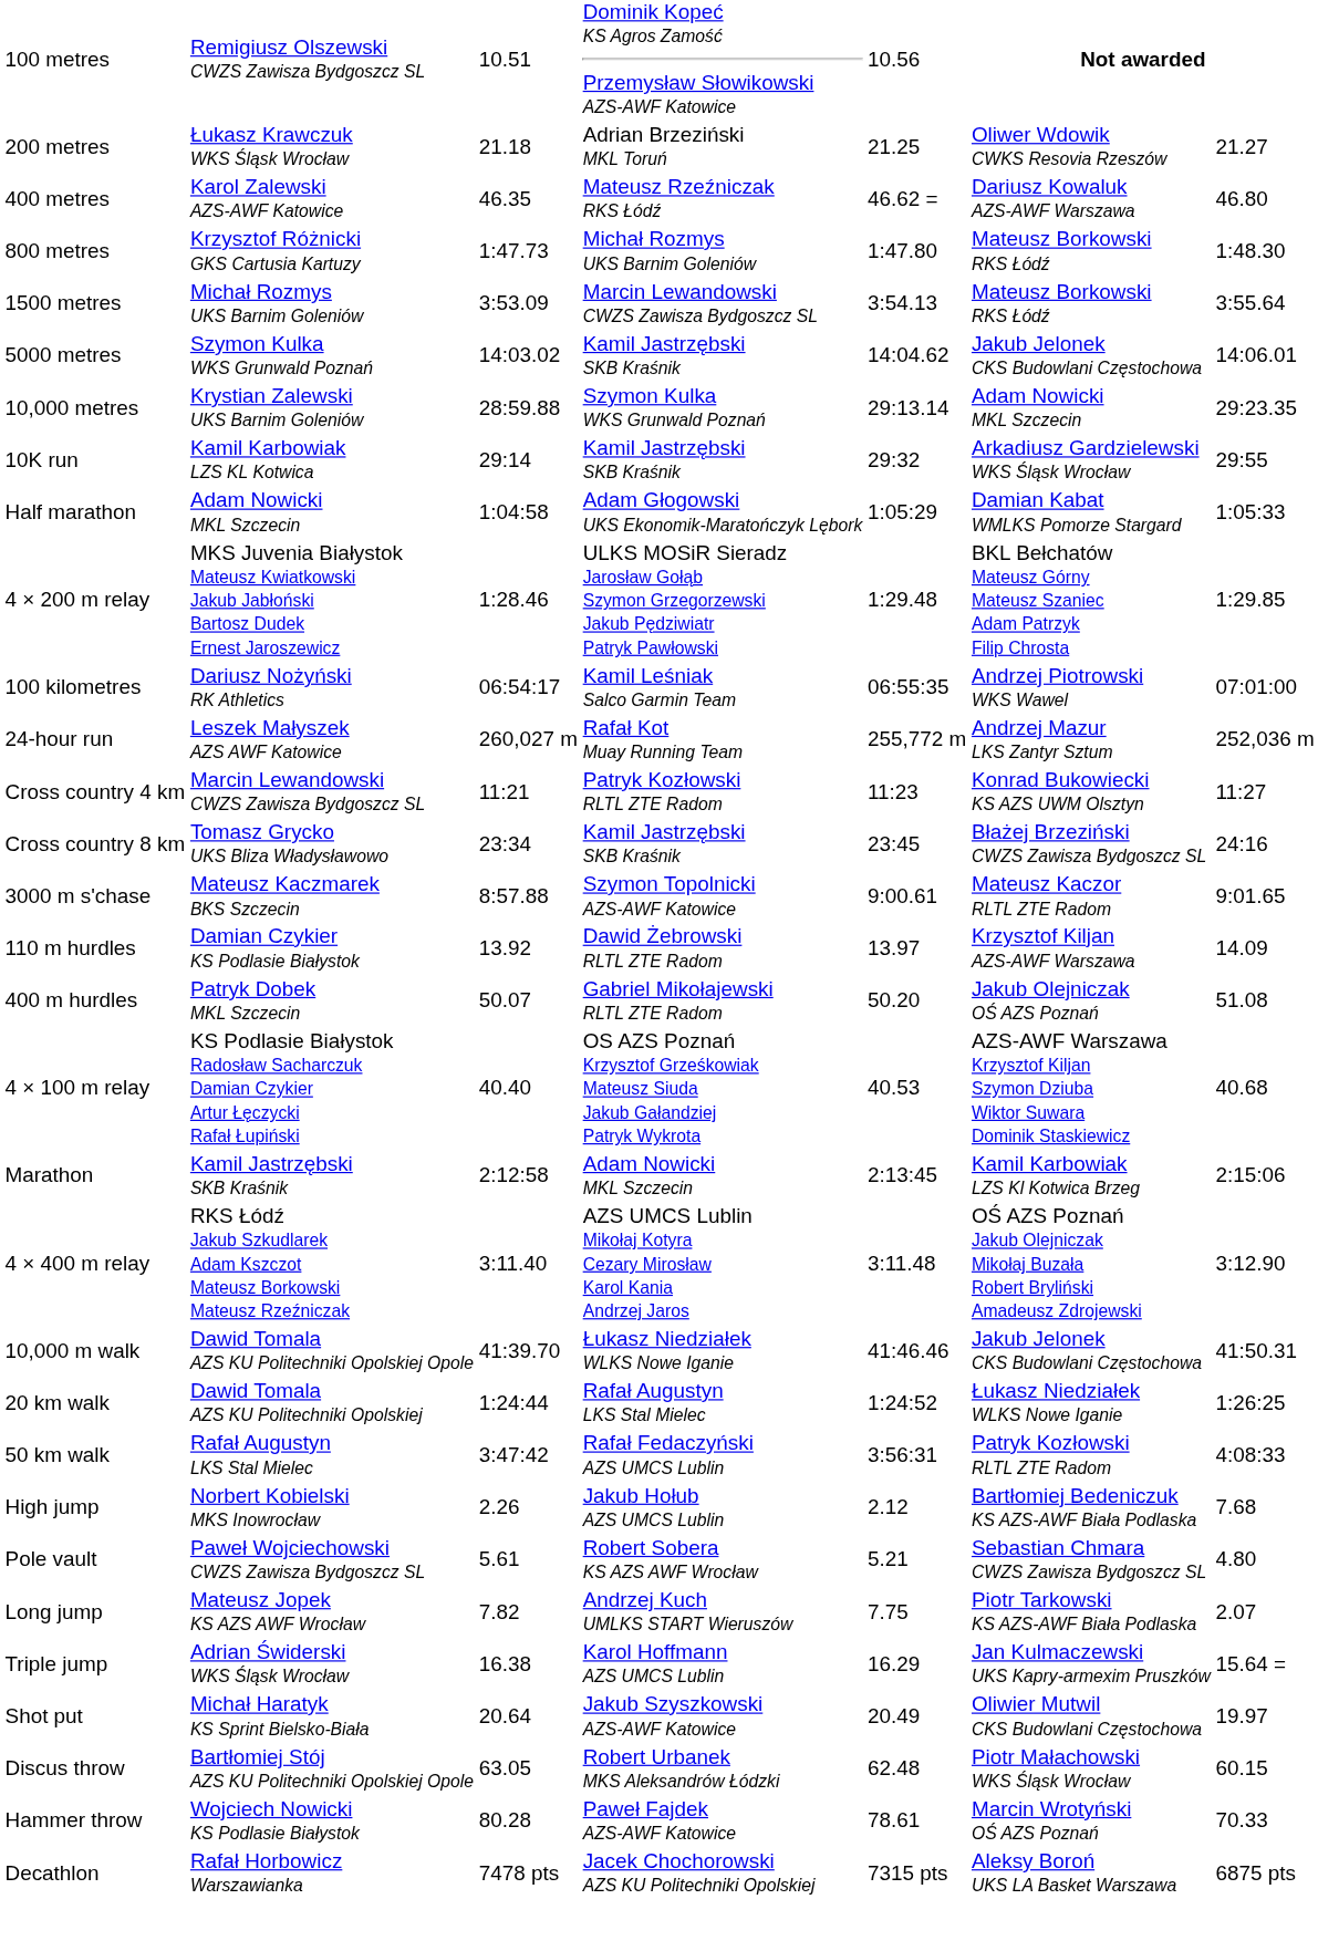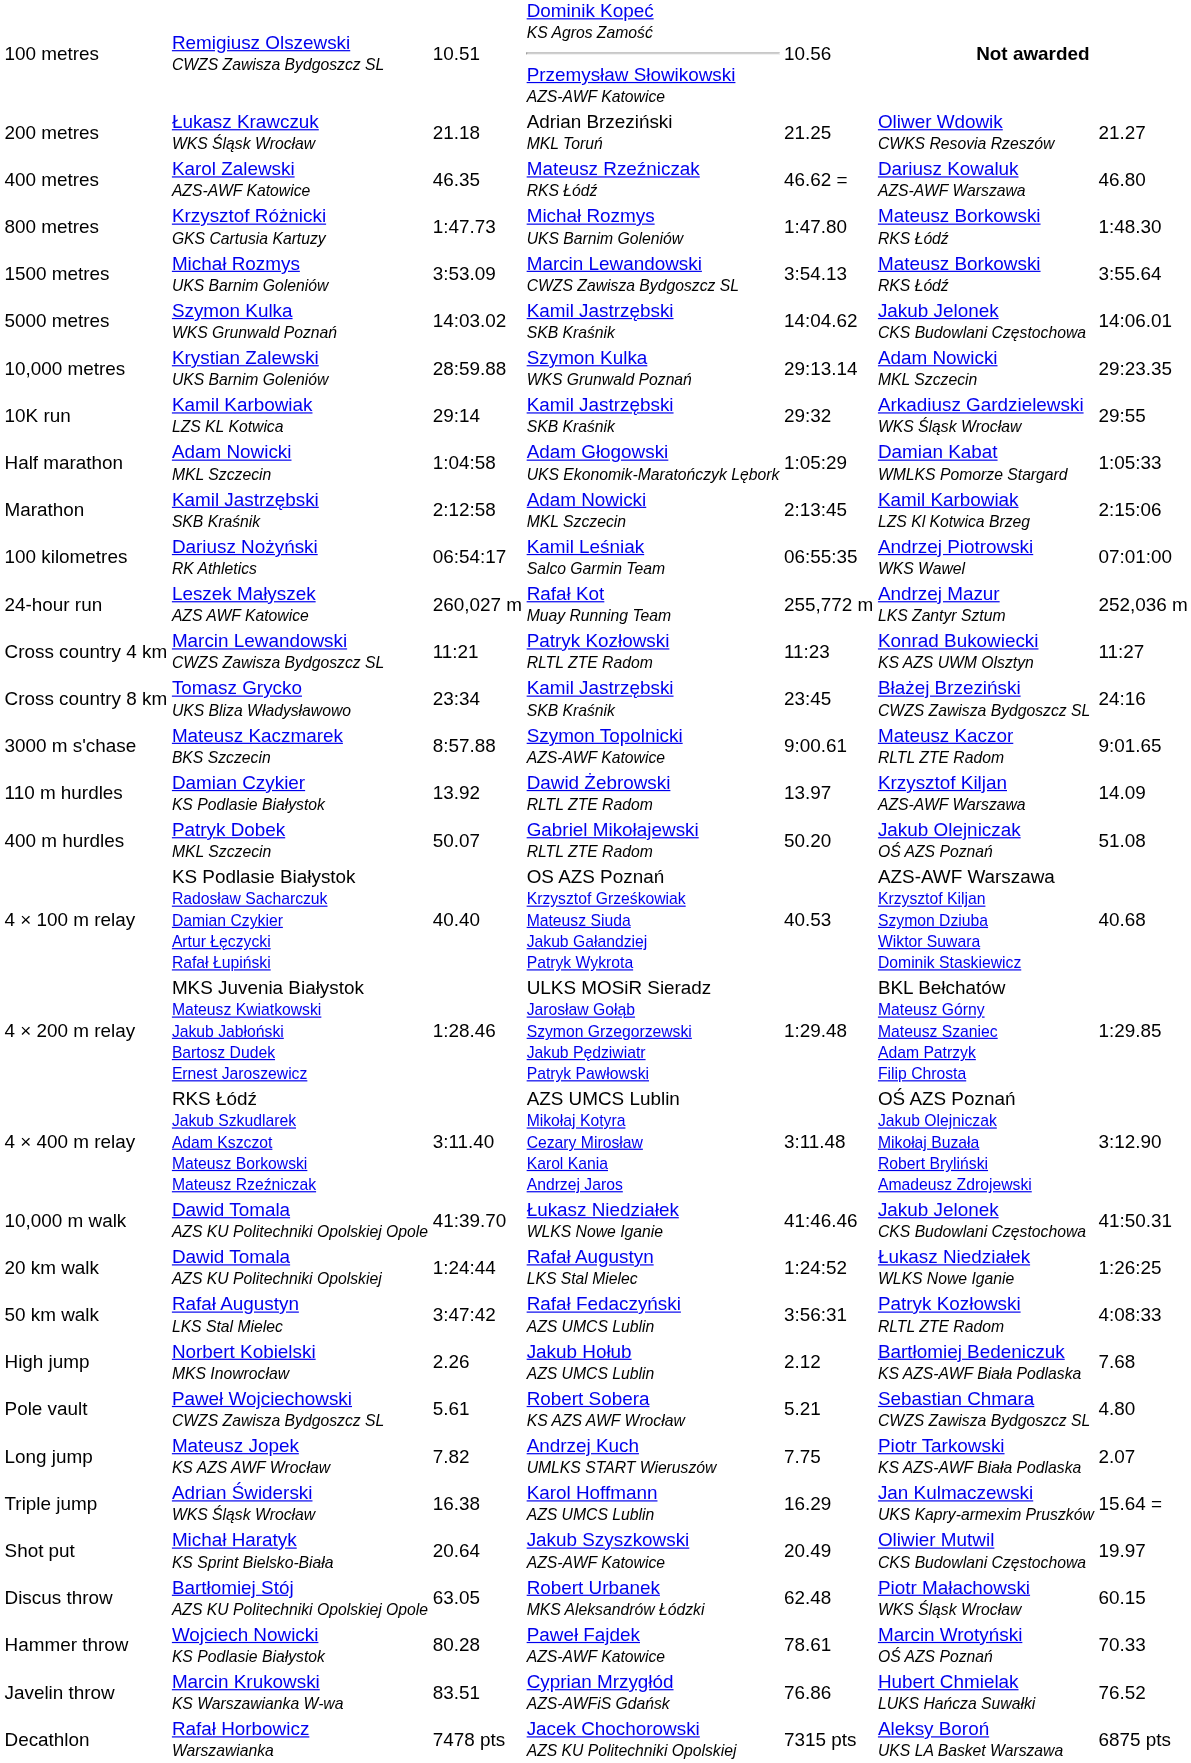 <table>
 <tr>
 <td>100 metres</td>
 <td><a href='#'>Remigiusz Olszewski</a><br><small><em>CWZS Zawisza Bydgoszcz SL</em></small></td>
 <td>10.51</td>
 <td><a href='#'>Dominik Kopeć</a><br><small><em>KS Agros Zamość</em></small><hr><a href='#'>Przemysław Słowikowski</a><br><small><em>AZS-AWF Katowice</em></small></td>
 <td>10.56</td>
 <th colspan=2>Not awarded</th>
 </tr>
 <tr>
 <td>200 metres</td>
 <td><a href='#'>Łukasz Krawczuk</a><br><small><em>WKS Śląsk Wrocław</em></small></td>
 <td>21.18</td>
 <td>Adrian Brzeziński<br><small><em>MKL Toruń</em></small></td>
 <td>21.25</td>
 <td><a href='#'>Oliwer Wdowik</a><br><small><em>CWKS Resovia Rzeszów</em></small></td>
 <td>21.27</td>
 </tr>
 <tr>
 <td>400 metres</td>
 <td><a href='#'>Karol Zalewski</a><br><small><em>AZS-AWF Katowice</em></small></td>
 <td>46.35</td>
 <td><a href='#'>Mateusz Rzeźniczak</a><br><small><em>RKS Łódź</em></small></td>
 <td>46.62 =</td>
 <td><a href='#'>Dariusz Kowaluk</a><br><small><em>AZS-AWF Warszawa</em></small></td>
 <td>46.80</td>
 </tr>
 <tr>
 <td>800 metres</td>
 <td><a href='#'>Krzysztof Różnicki</a><br><small><em>GKS Cartusia Kartuzy</em></small></td>
 <td>1:47.73</td>
 <td><a href='#'>Michał Rozmys</a><br><small><em>UKS Barnim Goleniów</em></small></td>
 <td>1:47.80</td>
 <td><a href='#'>Mateusz Borkowski</a><br><small><em>RKS Łódź</em></small></td>
 <td>1:48.30</td>
 </tr>
 <tr>
 <td>1500 metres</td>
 <td><a href='#'>Michał Rozmys</a><br><small><em>UKS Barnim Goleniów</em></small></td>
 <td>3:53.09 </td>
 <td><a href='#'>Marcin Lewandowski</a><br><small><em>CWZS Zawisza Bydgoszcz SL</em></small></td>
 <td>3:54.13</td>
 <td><a href='#'>Mateusz Borkowski</a><br><small><em>RKS Łódź</em></small></td>
 <td>3:55.64 </td>
 </tr>
 <tr>
 <td>5000 metres</td>
 <td><a href='#'>Szymon Kulka</a><br><small><em>WKS Grunwald Poznań</em></small></td>
 <td>14:03.02</td>
 <td><a href='#'>Kamil Jastrzębski</a><br><small><em>SKB Kraśnik</em></small></td>
 <td>14:04.62 </td>
 <td><a href='#'>Jakub Jelonek</a><br><small><em>CKS Budowlani Częstochowa</em></small></td>
 <td>14:06.01 </td>
 </tr>
 <tr>
 <td>10,000 metres</td>
 <td><a href='#'>Krystian Zalewski</a><br><small><em>UKS Barnim Goleniów</em></small></td>
 <td>28:59.88</td>
 <td><a href='#'>Szymon Kulka</a><br><small><em>WKS Grunwald Poznań</em></small></td>
 <td>29:13.14</td>
 <td><a href='#'>Adam Nowicki</a><br><small><em>MKL Szczecin</em></small></td>
 <td>29:23.35</td>
 </tr>
 <tr>
 <td>10K run</td>
 <td><a href='#'>Kamil Karbowiak</a><br><small><em>LZS KL Kotwica</em></small></td>
 <td>29:14</td>
 <td><a href='#'>Kamil Jastrzębski</a><br><small><em>	SKB Kraśnik</em></small></td>
 <td>29:32</td>
 <td><a href='#'>Arkadiusz Gardzielewski</a><br><small><em>WKS Śląsk Wrocław</em></small></td>
 <td>29:55</td>
 </tr>
 <tr>
 <td>Half marathon</td>
 <td><a href='#'>Adam Nowicki</a><br><small><em>MKL Szczecin</em></small></td>
 <td>1:04:58</td>
 <td><a href='#'>Adam Głogowski</a><br><small><em>UKS Ekonomik-Maratończyk Lębork</em></small></td>
 <td>1:05:29 </td>
 <td><a href='#'>Damian Kabat</a><br><small><em>WMLKS Pomorze Stargard</em></small></td>
 <td>1:05:33 </td>
 </tr>
 <tr>
-<td>4 × 200 m relay</td>
-<td>MKS Juvenia Białystok<br><small><a href='#'>Mateusz Kwiatkowski</a><br><a href='#'>Jakub Jabłoński</a><br><a href='#'>Bartosz Dudek</a><br><a href='#'>Ernest Jaroszewicz</a></small></td>
-<td>1:28.46</td>
-<td>ULKS MOSiR Sieradz<br><small><a href='#'>Jarosław Gołąb</a><br><a href='#'>Szymon Grzegorzewski</a><br><a href='#'>Jakub Pędziwiatr</a><br><a href='#'>Patryk Pawłowski</a></small></td>
-<td>1:29.48</td>
-<td>BKL Bełchatów<br><small><a href='#'>Mateusz Górny</a><br><a href='#'>Mateusz Szaniec</a><br><a href='#'>Adam Patrzyk</a><br><a href='#'>Filip Chrosta</a></small></td>
-<td>1:29.85</td>
+<td>Marathon</td>
+<td><a href='#'>Kamil Jastrzębski</a><br><small><em>SKB Kraśnik</em></small></td>
+<td>2:12:58</td>
+<td><a href='#'>Adam Nowicki</a><br><small><em>MKL Szczecin</em></small></td>
+<td>2:13:45</td>
+<td><a href='#'>Kamil Karbowiak</a><br><small><em>LZS Kl Kotwica Brzeg</em></small></td>
+<td>2:15:06</td>
 </tr>
 <tr>
 <td>100 kilometres</td>
 <td><a href='#'>Dariusz Nożyński</a><br><small><em>RK Athletics</em></small></td>
 <td>06:54:17</td>
 <td><a href='#'>Kamil Leśniak</a><br><small><em>Salco Garmin Team</em></small></td>
 <td>06:55:35</td>
 <td><a href='#'>Andrzej Piotrowski</a><br><small><em>	WKS Wawel</em></small></td>
 <td>07:01:00</td>
 </tr>
 <tr>
 <td>24-hour run</td>
 <td><a href='#'>Leszek Małyszek</a><br><small><em>AZS AWF Katowice</em></small></td>
 <td>260,027 m</td>
 <td><a href='#'>Rafał Kot</a><br><small><em>Muay Running Team</em></small></td>
 <td>255,772 m</td>
 <td><a href='#'>Andrzej Mazur</a><br><small><em>LKS Zantyr Sztum</em></small></td>
 <td>252,036 m</td>
 </tr>
 <tr>
 <td>Cross country 4 km</td>
 <td><a href='#'>Marcin Lewandowski</a><br><small><em>CWZS Zawisza Bydgoszcz SL</em></small></td>
 <td>11:21</td>
 <td><a href='#'>Patryk Kozłowski</a><br><small><em>RLTL ZTE Radom</em></small></td>
 <td>11:23</td>
 <td><a href='#'>Konrad Bukowiecki</a><br><small><em>KS AZS UWM Olsztyn</em></small></td>
 <td>11:27</td>
 </tr>
 <tr>
 <td>Cross country 8 km</td>
 <td><a href='#'>Tomasz Grycko</a><br><small><em>UKS Bliza Władysławowo</em></small></td>
 <td>23:34</td>
 <td><a href='#'>Kamil Jastrzębski</a><br><small><em>SKB Kraśnik</em></small></td>
 <td>23:45</td>
 <td><a href='#'>Błażej Brzeziński</a><br><small><em>CWZS Zawisza Bydgoszcz SL</em></small></td>
 <td>24:16</td>
 </tr>
 <tr>
 <td>3000 m s'chase</td>
 <td><a href='#'>Mateusz Kaczmarek</a><br><small><em>BKS Szczecin</em></small></td>
 <td>8:57.88 </td>
 <td><a href='#'>Szymon Topolnicki</a><br><small><em>AZS-AWF Katowice</em></small></td>
 <td>9:00.61</td>
 <td><a href='#'>Mateusz Kaczor</a><br><small><em>RLTL ZTE Radom</em></small></td>
 <td>9:01.65 </td>
 </tr>
 <tr>
 <td>110 m hurdles</td>
 <td><a href='#'>Damian Czykier</a><br><small><em>KS Podlasie Białystok</em></small></td>
 <td>13.92</td>
 <td><a href='#'>Dawid Żebrowski</a><br><small><em>RLTL ZTE Radom</em></small></td>
 <td>13.97</td>
 <td><a href='#'>Krzysztof Kiljan</a><br><small><em>AZS-AWF Warszawa</em></small></td>
 <td>14.09</td>
 </tr>
 <tr>
 <td>400 m hurdles</td>
 <td><a href='#'>Patryk Dobek</a><br><small><em>MKL Szczecin</em></small></td>
 <td>50.07 </td>
 <td><a href='#'>Gabriel Mikołajewski</a><br><small><em>RLTL ZTE Radom</em></small></td>
 <td>50.20 </td>
 <td><a href='#'>Jakub Olejniczak</a><br><small><em>OŚ AZS Poznań</em></small></td>
 <td>51.08</td>
 </tr>
 <tr>
 <td>4 × 100 m relay</td>
 <td>KS Podlasie Białystok<br><small><a href='#'>Radosław Sacharczuk</a><br><a href='#'>Damian Czykier</a><br><a href='#'>Artur Łęczycki</a><br><a href='#'>Rafał Łupiński</a></small></td>
 <td>40.40</td>
 <td>OS AZS Poznań<br><small><a href='#'>Krzysztof Grześkowiak</a><br><a href='#'>Mateusz Siuda</a><br><a href='#'>Jakub Gałandziej</a><br><a href='#'>Patryk Wykrota</a></small></td>
 <td>40.53</td>
 <td>AZS-AWF Warszawa<br><small><a href='#'>Krzysztof Kiljan</a><br><a href='#'>Szymon Dziuba</a><br><a href='#'>Wiktor Suwara</a><br><a href='#'>Dominik Staskiewicz</a></small></td>
 <td>40.68</td>
 </tr>
 <tr>
-<td>Marathon</td>
-<td><a href='#'>Kamil Jastrzębski</a><br><small><em>SKB Kraśnik</em></small></td>
-<td>2:12:58</td>
-<td><a href='#'>Adam Nowicki</a><br><small><em>MKL Szczecin</em></small></td>
-<td>2:13:45</td>
-<td><a href='#'>Kamil Karbowiak</a><br><small><em>LZS Kl Kotwica Brzeg</em></small></td>
-<td>2:15:06</td>
+<td>4 × 200 m relay</td>
+<td>MKS Juvenia Białystok<br><small><a href='#'>Mateusz Kwiatkowski</a><br><a href='#'>Jakub Jabłoński</a><br><a href='#'>Bartosz Dudek</a><br><a href='#'>Ernest Jaroszewicz</a></small></td>
+<td>1:28.46</td>
+<td>ULKS MOSiR Sieradz<br><small><a href='#'>Jarosław Gołąb</a><br><a href='#'>Szymon Grzegorzewski</a><br><a href='#'>Jakub Pędziwiatr</a><br><a href='#'>Patryk Pawłowski</a></small></td>
+<td>1:29.48</td>
+<td>BKL Bełchatów<br><small><a href='#'>Mateusz Górny</a><br><a href='#'>Mateusz Szaniec</a><br><a href='#'>Adam Patrzyk</a><br><a href='#'>Filip Chrosta</a></small></td>
+<td>1:29.85</td>
 </tr>
 <tr>
 <td>4 × 400 m relay</td>
 <td>RKS Łódź<br><small><a href='#'>Jakub Szkudlarek</a><br><a href='#'>Adam Kszczot</a><br><a href='#'>Mateusz Borkowski</a><br><a href='#'>Mateusz Rzeźniczak</a></small></td>
 <td>3:11.40</td>
 <td>AZS UMCS Lublin<br><small><a href='#'>Mikołaj Kotyra</a><br><a href='#'>Cezary Mirosław</a><br><a href='#'>Karol Kania</a><br><a href='#'>Andrzej Jaros</a></small></td>
 <td>3:11.48</td>
 <td>OŚ AZS Poznań<br><small><a href='#'>Jakub Olejniczak</a><br><a href='#'>Mikołaj Buzała</a><br><a href='#'>Robert Bryliński</a><br><a href='#'>Amadeusz Zdrojewski</a></small></td>
 <td>3:12.90</td>
 </tr>
 <tr>
 <td>10,000 m walk</td>
 <td><a href='#'>Dawid Tomala</a><br><small><em>AZS KU Politechniki Opolskiej Opole</em></small></td>
 <td>41:39.70</td>
 <td><a href='#'>Łukasz Niedziałek</a><br><small><em>WLKS Nowe Iganie</em></small></td>
 <td>41:46.46</td>
 <td><a href='#'>Jakub Jelonek</a><br><small><em>CKS Budowlani Częstochowa</em></small></td>
 <td>41:50.31</td>
 </tr>
 <tr>
 <td>20 km walk</td>
 <td><a href='#'>Dawid Tomala</a><br><small><em>AZS KU Politechniki Opolskiej</em></small></td>
 <td>1:24:44</td>
 <td><a href='#'>Rafał Augustyn</a><br><small><em>LKS Stal Mielec</em></small></td>
 <td>1:24:52</td>
 <td><a href='#'>Łukasz Niedziałek</a><br><small><em>WLKS Nowe Iganie</em></small></td>
 <td>1:26:25</td>
 </tr>
 <tr>
 <td>50 km walk</td>
 <td><a href='#'>Rafał Augustyn</a><br><small><em>LKS Stal Mielec</em></small></td>
 <td>3:47:42</td>
 <td><a href='#'>Rafał Fedaczyński</a><br><small><em>AZS UMCS Lublin</em></small></td>
 <td>3:56:31</td>
 <td><a href='#'>Patryk Kozłowski</a><br><small><em>RLTL ZTE Radom</em></small></td>
 <td>4:08:33</td>
 </tr>
 <tr>
 <td>High jump</td>
 <td><a href='#'>Norbert Kobielski</a><br><small><em>MKS Inowrocław</em></small></td>
 <td>2.26</td>
 <td><a href='#'>Jakub Hołub</a><br><small><em>AZS UMCS Lublin</em></small></td>
 <td>2.12 </td>
 <td><a href='#'>Bartłomiej Bedeniczuk</a><br><small><em>KS AZS-AWF Biała Podlaska</em></small></td>
 <td>7.68 </td>
 </tr>
 <tr>
 <td>Pole vault</td>
 <td><a href='#'>Paweł Wojciechowski</a><br><small><em>CWZS Zawisza Bydgoszcz SL</em></small></td>
 <td>5.61 </td>
 <td><a href='#'>Robert Sobera</a><br><small><em>KS AZS AWF Wrocław</em></small></td>
 <td>5.21</td>
 <td><a href='#'>Sebastian Chmara</a><br><small><em>CWZS Zawisza Bydgoszcz SL</em></small></td>
 <td>4.80</td>
 </tr>
 <tr>
 <td>Long jump</td>
 <td><a href='#'>Mateusz Jopek</a><br><small><em>KS AZS AWF Wrocław</em></small></td>
 <td>7.82</td>
 <td><a href='#'>Andrzej Kuch</a><br><small><em>UMLKS START Wieruszów</em></small></td>
 <td>7.75</td>
 <td><a href='#'>Piotr Tarkowski</a><br><small><em>KS AZS-AWF Biała Podlaska</em></small></td>
 <td>2.07</td>
 </tr>
 <tr>
 <td>Triple jump</td>
 <td><a href='#'>Adrian Świderski</a><br><small><em>WKS Śląsk Wrocław</em></small></td>
 <td>16.38 </td>
 <td><a href='#'>Karol Hoffmann</a><br><small><em>AZS UMCS Lublin</em></small></td>
 <td>16.29 </td>
 <td><a href='#'>Jan Kulmaczewski</a><br><small><em>UKS Kapry-armexim Pruszków</em></small></td>
 <td>15.64 =</td>
 </tr>
 <tr>
 <td>Shot put</td>
 <td><a href='#'>Michał Haratyk</a><br><small><em>KS Sprint Bielsko-Biała</em></small></td>
 <td>20.64</td>
 <td><a href='#'>Jakub Szyszkowski</a><br><small><em>AZS-AWF Katowice</em></small></td>
 <td>20.49</td>
 <td><a href='#'>Oliwier Mutwil</a><br><small><em>CKS Budowlani Częstochowa</em></small></td>
 <td>19.97</td>
 </tr>
 <tr>
 <td>Discus throw</td>
 <td><a href='#'>Bartłomiej Stój</a><br><small><em>AZS KU Politechniki Opolskiej Opole</em></small></td>
 <td>63.05</td>
 <td><a href='#'>Robert Urbanek</a><br><small><em>MKS Aleksandrów Łódzki</em></small></td>
 <td>62.48</td>
 <td><a href='#'>Piotr Małachowski</a><br><small><em>WKS Śląsk Wrocław</em></small></td>
 <td>60.15</td>
 </tr>
 <tr>
 <td>Hammer throw</td>
 <td><a href='#'>Wojciech Nowicki</a><br><small><em>KS Podlasie Białystok</em></small></td>
 <td>80.28 </td>
 <td><a href='#'>Paweł Fajdek</a><br><small><em>AZS-AWF Katowice</em></small></td>
 <td>78.61 </td>
 <td><a href='#'>Marcin Wrotyński</a><br><small><em>OŚ AZS Poznań</em></small></td>
 <td>70.33</td>
 </tr>
 <tr>
+<td>Javelin throw</td>
+<td><a href='#'>Marcin Krukowski</a><br><small><em>KS Warszawianka W-wa</em></small></td>
+<td>83.51</td>
+<td><a href='#'>Cyprian Mrzygłód</a><br><small><em>AZS-AWFiS Gdańsk</em></small></td>
+<td>76.86</td>
+<td><a href='#'>Hubert Chmielak</a><br><small><em>LUKS Hańcza Suwałki</em></small></td>
+<td>76.52</td>
+</tr>
+<tr>
 <td>Decathlon</td>
 <td><a href='#'>Rafał Horbowicz</a><br><small><em>Warszawianka</em></small></td>
 <td>7478 pts </td>
 <td><a href='#'>Jacek Chochorowski</a><br><small><em>AZS KU Politechniki Opolskiej </em></small></td>
 <td>7315 pts </td>
 <td><a href='#'>Aleksy Boroń</a><br><small><em>UKS LA Basket Warszawa</em></small></td>
 <td>6875 pts </td>
 </tr>
 </table>
